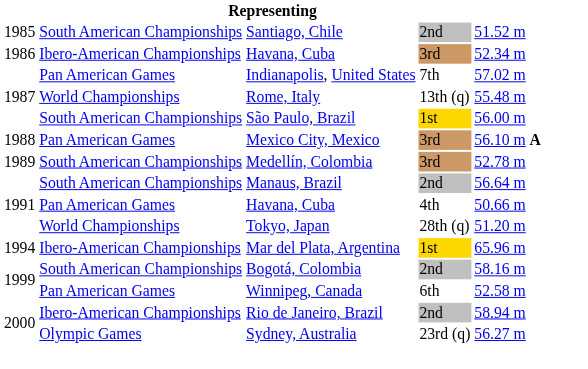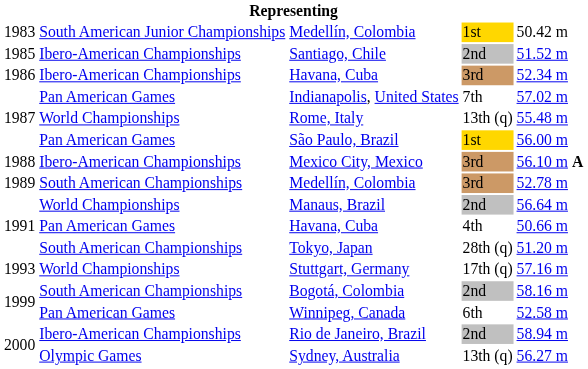 <table>
 <tr>
 <th colspan="5">Representing </th>
 </tr>
 <tr>
+<td>1983</td>
+<td><a href='#'>South American Junior Championships</a></td>
+<td><a href='#'>Medellín, Colombia</a></td>
+<td bgcolor="gold">1st</td>
+<td>50.42 m</td>
+</tr>
+<tr>
 <td>1985</td>
-<td><a href='#'>South American Championships</a></td>
+<td><a href='#'>Ibero-American Championships</a></td>
 <td><a href='#'>Santiago, Chile</a></td>
 <td bgcolor="silver">2nd</td>
 <td><a href='#'>51.52 m</a></td>
 </tr>
 <tr>
 <td>1986</td>
 <td><a href='#'>Ibero-American Championships</a></td>
 <td><a href='#'>Havana, Cuba</a></td>
 <td bgcolor=cc9966>3rd</td>
 <td><a href='#'>52.34 m</a></td>
 </tr>
 <tr>
 <td rowspan=3>1987</td>
 <td><a href='#'>Pan American Games</a></td>
 <td><a href='#'>Indianapolis</a>, <a href='#'>United States</a></td>
 <td>7th</td>
 <td><a href='#'>57.02 m</a></td>
 </tr>
 <tr>
 <td><a href='#'>World Championships</a></td>
 <td><a href='#'>Rome, Italy</a></td>
 <td>13th (q)</td>
 <td><a href='#'>55.48 m</a></td>
 </tr>
 <tr>
-<td><a href='#'>South American Championships</a></td>
+<td><a href='#'>Pan American Games</a></td>
 <td><a href='#'>São Paulo, Brazil</a></td>
 <td bgcolor="gold">1st</td>
 <td><a href='#'>56.00 m</a></td>
 </tr>
 <tr>
 <td>1988</td>
-<td><a href='#'>Pan American Games</a></td>
+<td><a href='#'>Ibero-American Championships</a></td>
 <td><a href='#'>Mexico City, Mexico</a></td>
 <td bgcolor=cc9966>3rd</td>
 <td><a href='#'>56.10 m</a> <strong>A</strong></td>
 </tr>
 <tr>
 <td>1989</td>
 <td><a href='#'>South American Championships</a></td>
 <td><a href='#'>Medellín, Colombia</a></td>
 <td bgcolor="cc9966">3rd</td>
 <td><a href='#'>52.78 m</a></td>
 </tr>
 <tr>
 <td rowspan=3>1991</td>
-<td><a href='#'>South American Championships</a></td>
+<td><a href='#'>World Championships</a></td>
 <td><a href='#'>Manaus, Brazil</a></td>
 <td bgcolor="silver">2nd</td>
 <td><a href='#'>56.64 m</a></td>
 </tr>
 <tr>
 <td><a href='#'>Pan American Games</a></td>
 <td><a href='#'>Havana, Cuba</a></td>
 <td>4th</td>
 <td><a href='#'>50.66 m</a></td>
 </tr>
 <tr>
-<td><a href='#'>World Championships</a></td>
+<td><a href='#'>South American Championships</a></td>
 <td><a href='#'>Tokyo, Japan</a></td>
 <td>28th (q)</td>
 <td><a href='#'>51.20 m</a></td>
 </tr>
 <tr>
-<td>1994</td>
-<td><a href='#'>Ibero-American Championships</a></td>
-<td><a href='#'>Mar del Plata, Argentina</a></td>
-<td bgcolor=gold>1st</td>
-<td><a href='#'>65.96 m</a></td>
+<td>1993</td>
+<td><a href='#'>World Championships</a></td>
+<td><a href='#'>Stuttgart, Germany</a></td>
+<td>17th (q)</td>
+<td><a href='#'>57.16 m</a></td>
 </tr>
 <tr>
 <td rowspan=2>1999</td>
 <td><a href='#'>South American Championships</a></td>
 <td><a href='#'>Bogotá, Colombia</a></td>
 <td bgcolor="silver">2nd</td>
 <td><a href='#'>58.16 m</a></td>
 </tr>
 <tr>
 <td><a href='#'>Pan American Games</a></td>
 <td><a href='#'>Winnipeg, Canada</a></td>
 <td>6th</td>
 <td><a href='#'>52.58 m</a></td>
 </tr>
 <tr>
 <td rowspan=2>2000</td>
 <td><a href='#'>Ibero-American Championships</a></td>
 <td><a href='#'>Rio de Janeiro, Brazil</a></td>
 <td bgcolor=silver>2nd</td>
 <td><a href='#'>58.94 m</a></td>
 </tr>
 <tr>
 <td><a href='#'>Olympic Games</a></td>
 <td><a href='#'>Sydney, Australia</a></td>
-<td>23rd (q)</td>
+<td>13th (q)</td>
 <td><a href='#'>56.27 m</a></td>
 </tr>
 </table>
